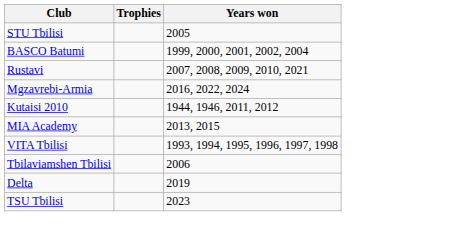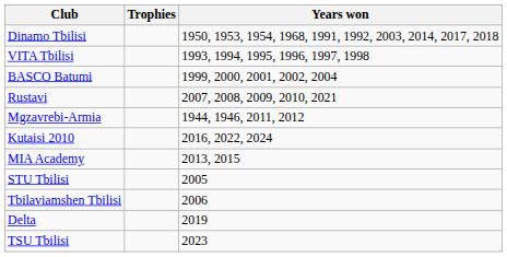 <table class="wikitable">
 <tr>
 <th>Club</th>
 <th>Trophies</th>
 <th>Years won</th>
 </tr>
 <tr>
-<td><a href='#'>STU Tbilisi</a></td>
+<td><a href='#'>Dinamo Tbilisi</a></td>
 <td></td>
-<td>2005</td>
+<td>1950, 1953, 1954, 1968, 1991, 1992, 2003, 2014, 2017, 2018</td>
+</tr>
+<tr>
+<td><a href='#'>VITA Tbilisi</a></td>
+<td></td>
+<td>1993, 1994, 1995, 1996, 1997, 1998</td>
 </tr>
 <tr>
 <td><a href='#'>BASCO Batumi</a></td>
 <td></td>
 <td>1999, 2000, 2001, 2002, 2004</td>
 </tr>
 <tr>
 <td><a href='#'>Rustavi</a></td>
 <td></td>
 <td>2007, 2008, 2009, 2010, 2021</td>
 </tr>
 <tr>
 <td><a href='#'>Mgzavrebi-Armia</a></td>
 <td></td>
-<td>2016, 2022, 2024</td>
+<td>1944, 1946, 2011, 2012</td>
 </tr>
 <tr>
 <td><a href='#'>Kutaisi 2010</a></td>
 <td></td>
-<td>1944, 1946, 2011, 2012</td>
+<td>2016, 2022, 2024</td>
 </tr>
 <tr>
 <td><a href='#'>MIA Academy</a></td>
 <td></td>
 <td>2013, 2015</td>
 </tr>
 <tr>
-<td><a href='#'>VITA Tbilisi</a></td>
+<td><a href='#'>STU Tbilisi</a></td>
 <td></td>
-<td>1993, 1994, 1995, 1996, 1997, 1998</td>
+<td>2005</td>
 </tr>
 <tr>
 <td><a href='#'>Tbilaviamshen Tbilisi</a></td>
 <td></td>
 <td>2006</td>
 </tr>
 <tr>
 <td><a href='#'>Delta</a></td>
 <td></td>
 <td>2019</td>
 </tr>
 <tr>
 <td><a href='#'>TSU Tbilisi</a></td>
 <td></td>
 <td>2023</td>
 </tr>
 </table>
